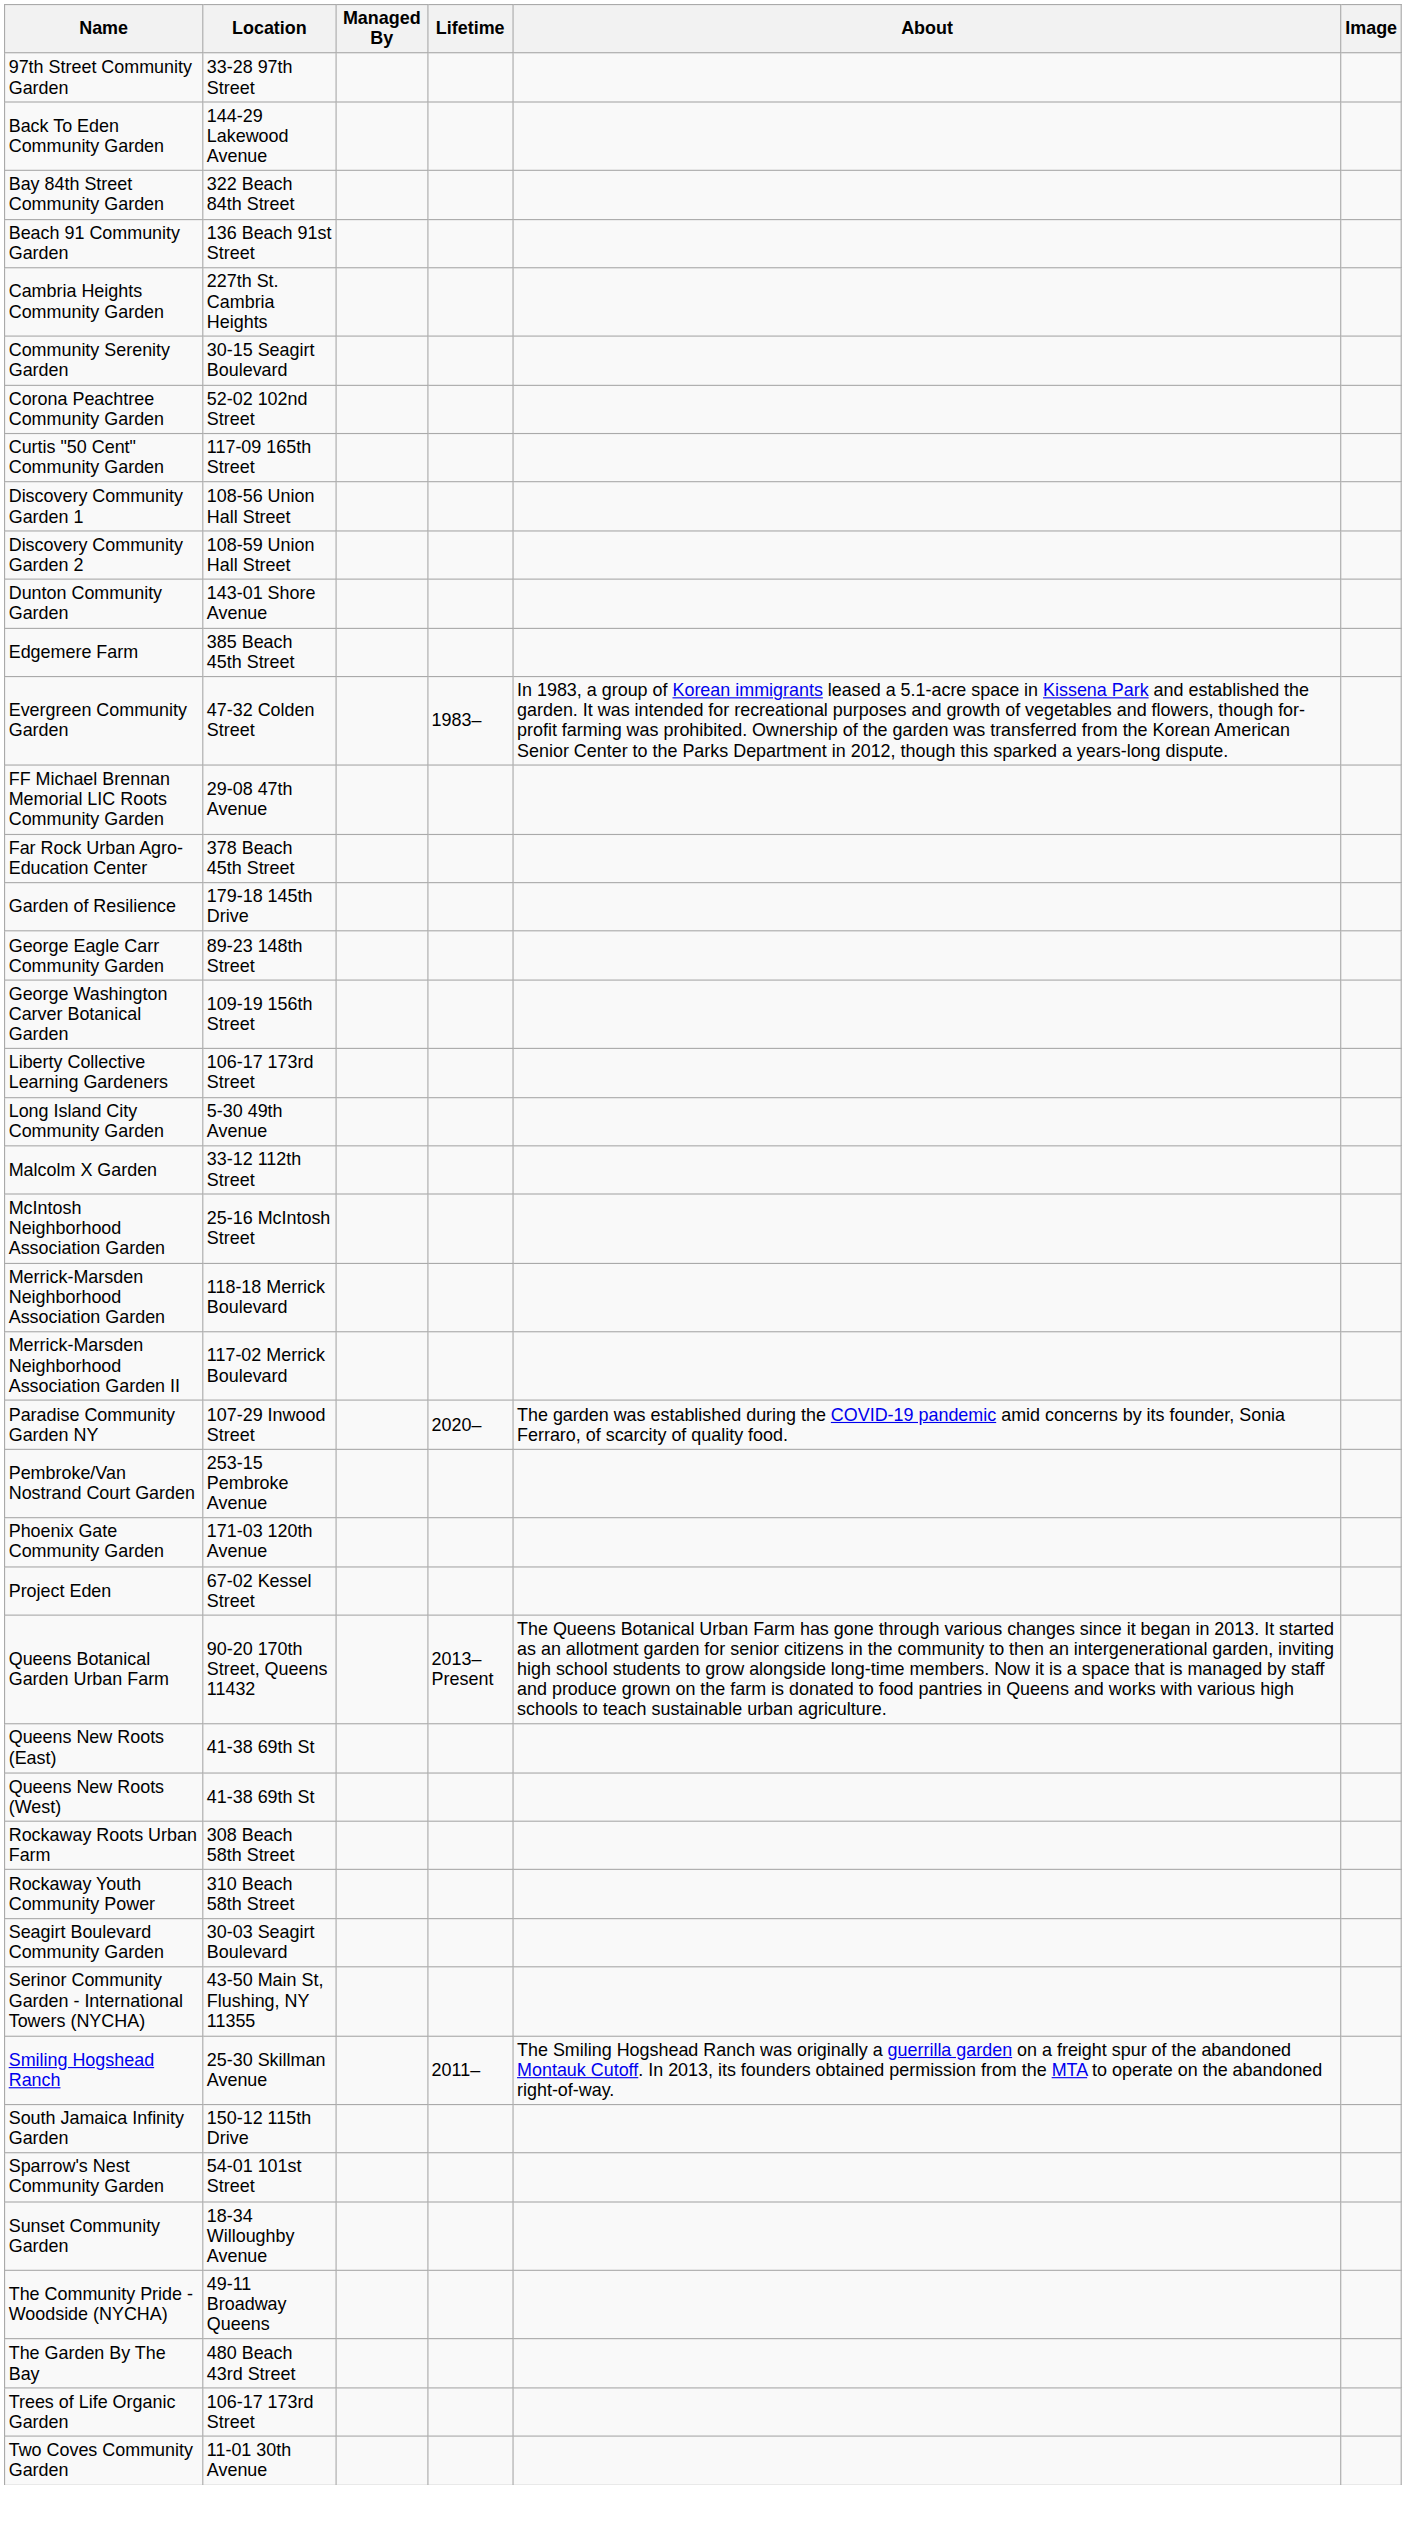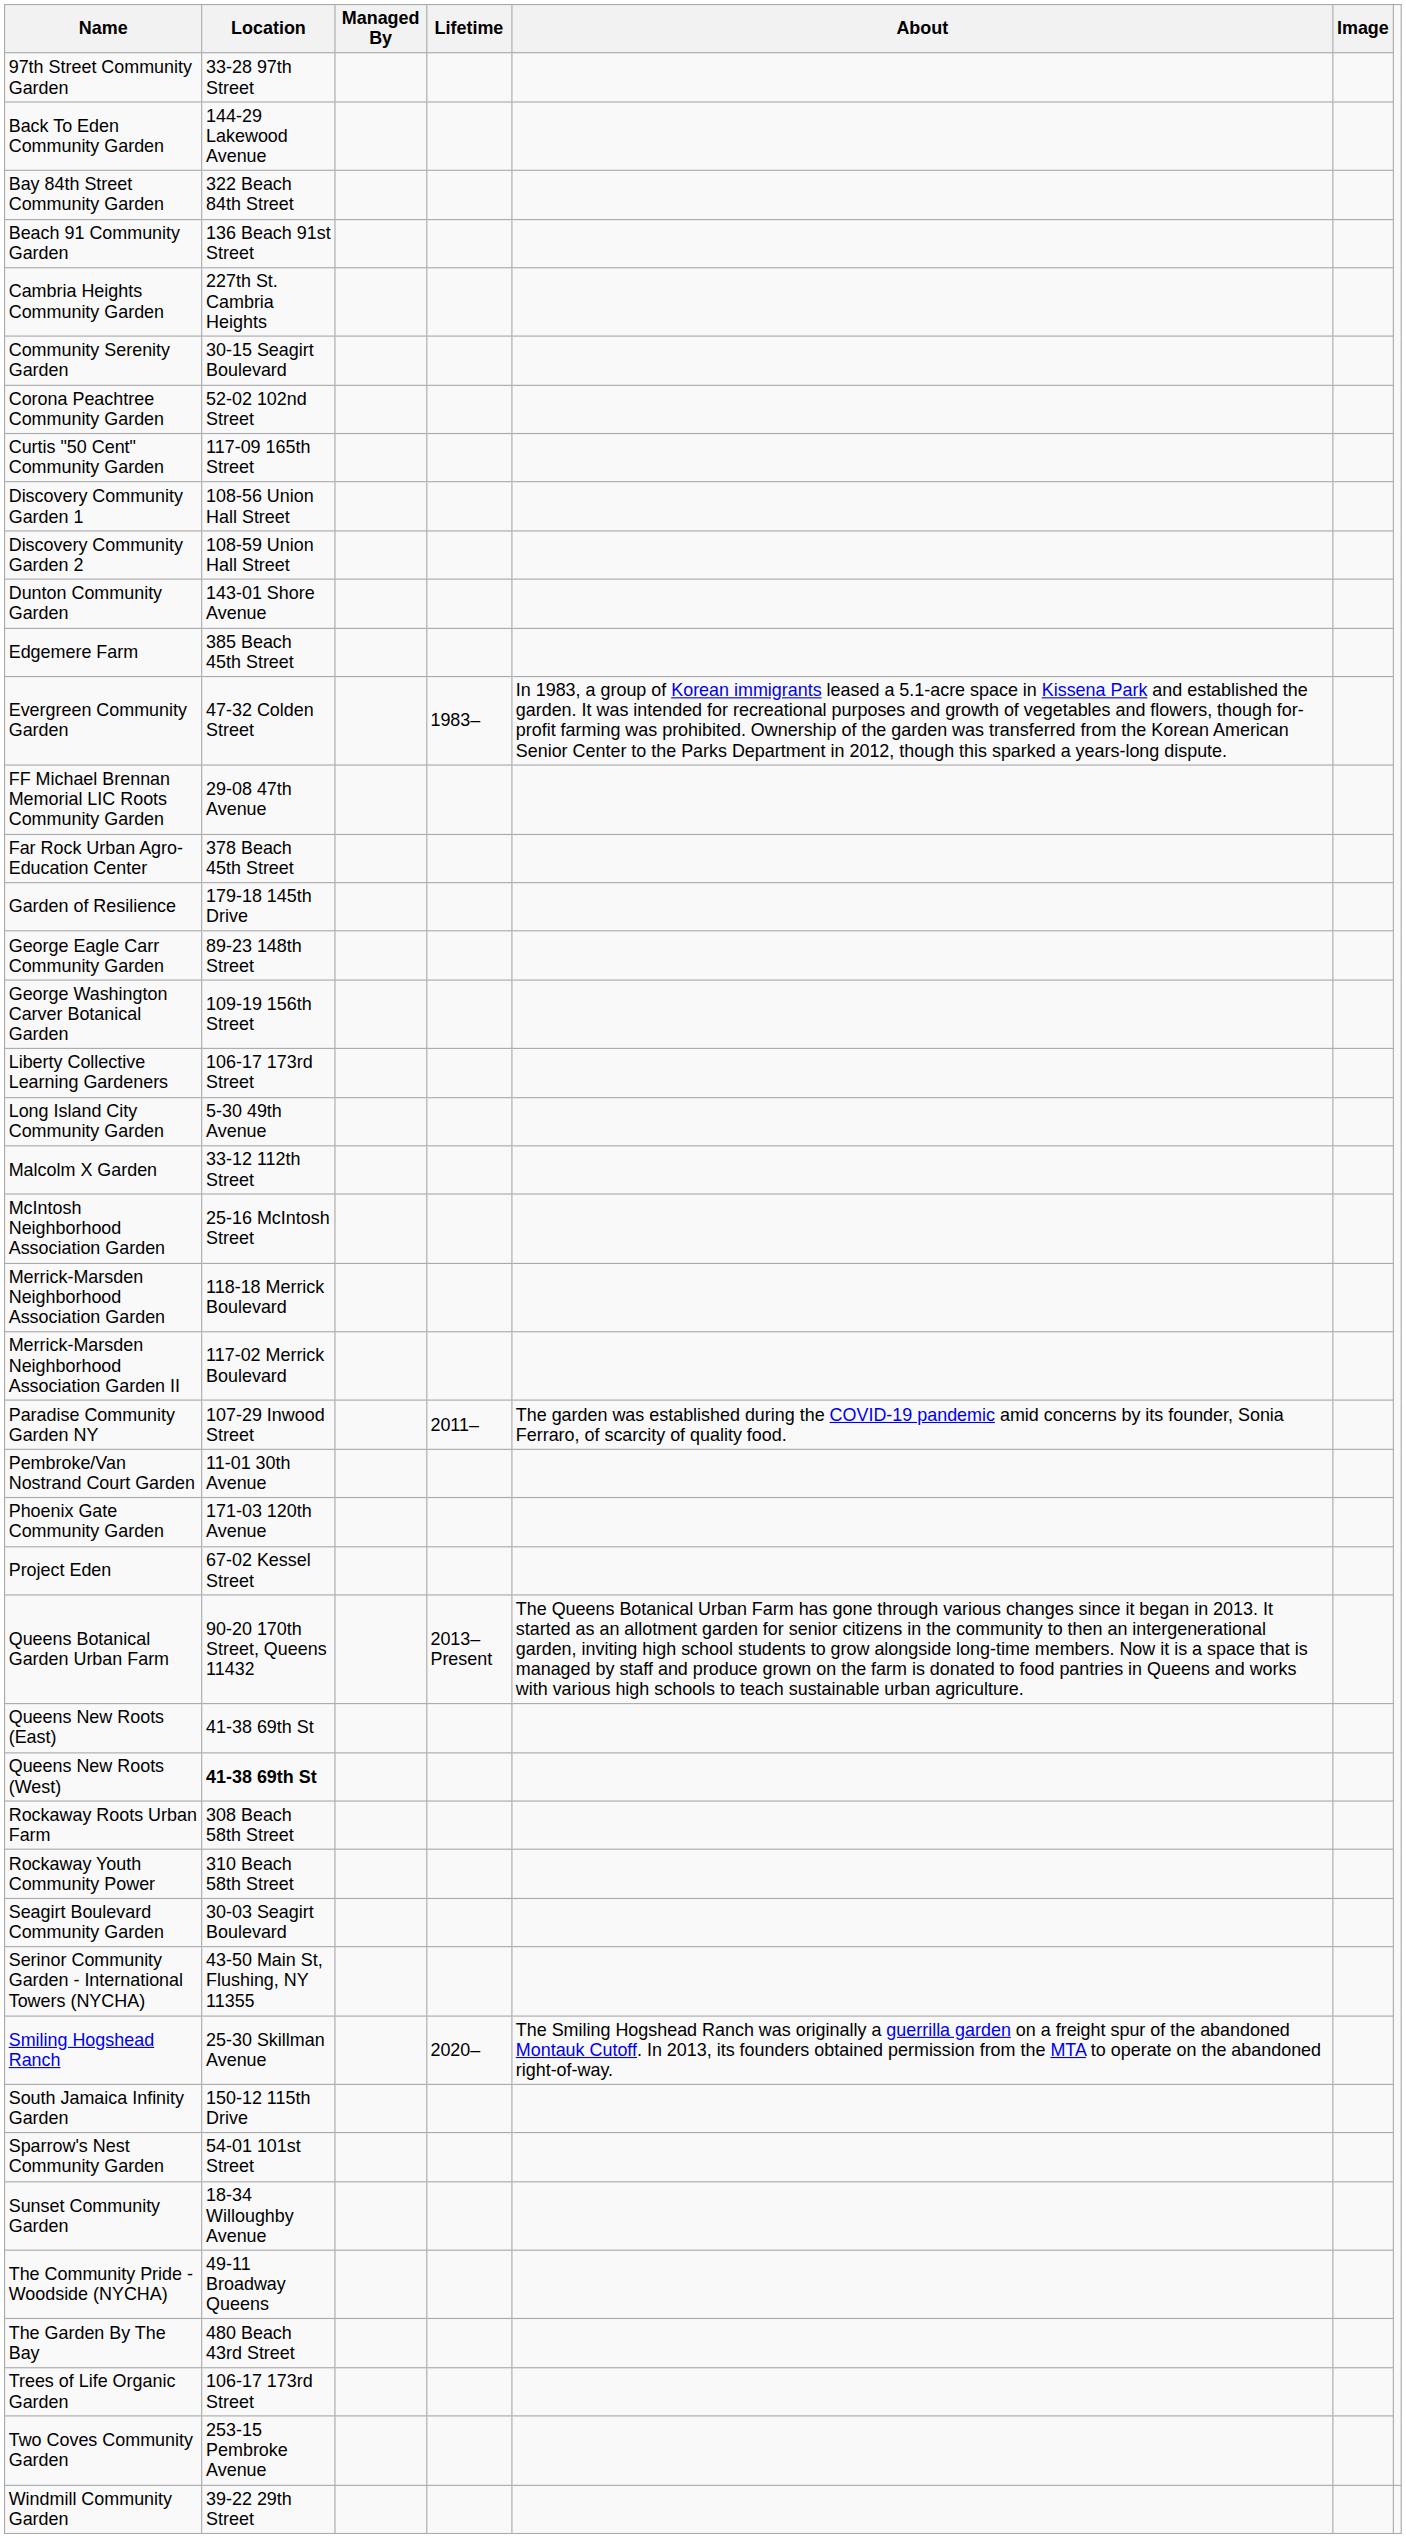 <table class="wikitable">
 <tr>
 <th>Name</th>
 <th>Location</th>
 <th>Managed By</th>
 <th>Lifetime</th>
 <th>About</th>
 <th>Image</th>
 </tr>
 <tr>
 <td>97th Street Community Garden</td>
 <td>33-28 97th Street</td>
 <td></td>
 <td></td>
 <td></td>
 <td></td>
 </tr>
 <tr>
 <td>Back To Eden Community Garden</td>
 <td>144-29 Lakewood Avenue</td>
 <td></td>
 <td></td>
 <td></td>
 <td></td>
 </tr>
 <tr>
 <td>Bay 84th Street Community Garden</td>
 <td>322 Beach 84th Street</td>
 <td></td>
 <td></td>
 <td></td>
 <td></td>
 </tr>
 <tr>
 <td>Beach 91 Community Garden</td>
 <td>136 Beach 91st Street</td>
 <td></td>
 <td></td>
 <td></td>
 <td></td>
 </tr>
 <tr>
 <td>Cambria Heights Community Garden</td>
 <td>227th St. Cambria Heights</td>
 <td></td>
 <td></td>
 <td></td>
 <td></td>
 </tr>
 <tr>
 <td>Community Serenity Garden</td>
 <td>30-15 Seagirt Boulevard</td>
 <td></td>
 <td></td>
 <td></td>
 <td></td>
 </tr>
 <tr>
 <td>Corona Peachtree Community Garden</td>
 <td>52-02 102nd Street</td>
 <td></td>
 <td></td>
 <td></td>
 <td></td>
 </tr>
 <tr>
 <td>Curtis "50 Cent" Community Garden</td>
 <td>117-09 165th Street</td>
 <td></td>
 <td></td>
 <td></td>
 <td></td>
 </tr>
 <tr>
 <td>Discovery Community Garden 1</td>
 <td>108-56 Union Hall Street</td>
 <td></td>
 <td></td>
 <td></td>
 <td></td>
 </tr>
 <tr>
 <td>Discovery Community Garden 2</td>
 <td>108-59 Union Hall Street</td>
 <td></td>
 <td></td>
 <td></td>
 <td></td>
 </tr>
 <tr>
 <td>Dunton Community Garden</td>
 <td>143-01 Shore Avenue</td>
 <td></td>
 <td></td>
 <td></td>
 <td></td>
 </tr>
 <tr>
 <td>Edgemere Farm</td>
 <td>385 Beach 45th Street</td>
 <td></td>
 <td></td>
 <td></td>
 <td></td>
 </tr>
 <tr>
 <td>Evergreen Community Garden</td>
 <td>47-32 Colden Street</td>
 <td></td>
 <td>1983–</td>
 <td>In 1983, a group of <a href='#'>Korean immigrants</a> leased a 5.1-acre space in <a href='#'>Kissena Park</a> and established the garden. It was intended for recreational purposes and growth of vegetables and flowers, though for-profit farming was prohibited. Ownership of the garden was transferred from the Korean American Senior Center to the Parks Department in 2012, though this sparked a years-long dispute.</td>
 <td></td>
 </tr>
 <tr>
 <td>FF Michael Brennan Memorial LIC Roots Community Garden</td>
 <td>29-08 47th Avenue</td>
 <td></td>
 <td></td>
 <td></td>
 <td></td>
 </tr>
 <tr>
 <td>Far Rock Urban Agro-Education Center</td>
 <td>378 Beach 45th Street</td>
 <td></td>
 <td></td>
 <td></td>
 <td></td>
 </tr>
 <tr>
 <td>Garden of Resilience</td>
 <td>179-18 145th Drive</td>
 <td></td>
 <td></td>
 <td></td>
 <td></td>
 </tr>
 <tr>
 <td>George Eagle Carr Community Garden</td>
 <td>89-23 148th Street</td>
 <td></td>
 <td></td>
 <td></td>
 <td></td>
 </tr>
 <tr>
 <td>George Washington Carver Botanical Garden</td>
 <td>109-19 156th Street</td>
 <td></td>
 <td></td>
 <td></td>
 <td></td>
 </tr>
 <tr>
 <td>Liberty Collective Learning Gardeners</td>
 <td>106-17 173rd Street</td>
 <td></td>
 <td></td>
 <td></td>
 <td></td>
 </tr>
 <tr>
 <td>Long Island City Community Garden</td>
 <td>5-30 49th Avenue</td>
 <td></td>
 <td></td>
 <td></td>
 <td></td>
 </tr>
 <tr>
 <td>Malcolm X Garden</td>
 <td>33-12 112th Street</td>
 <td></td>
 <td></td>
 <td></td>
 <td></td>
 </tr>
 <tr>
 <td>McIntosh Neighborhood Association Garden</td>
 <td>25-16 McIntosh Street</td>
 <td></td>
 <td></td>
 <td></td>
 <td></td>
 </tr>
 <tr>
 <td>Merrick-Marsden Neighborhood Association Garden</td>
 <td>118-18 Merrick Boulevard</td>
 <td></td>
 <td></td>
 <td></td>
 <td></td>
 </tr>
 <tr>
 <td>Merrick-Marsden Neighborhood Association Garden II</td>
 <td>117-02 Merrick Boulevard</td>
 <td></td>
 <td></td>
 <td></td>
 <td></td>
 </tr>
 <tr>
 <td>Paradise Community Garden NY</td>
 <td>107-29 Inwood Street</td>
 <td></td>
-<td>2020–</td>
+<td>2011–</td>
 <td>The garden was established during the <a href='#'>COVID-19 pandemic</a> amid concerns by its founder, Sonia Ferraro, of scarcity of quality food.</td>
 <td></td>
 </tr>
 <tr>
 <td>Pembroke/Van Nostrand Court Garden</td>
-<td>253-15 Pembroke Avenue</td>
+<td>11-01 30th Avenue</td>
 <td></td>
 <td></td>
 <td></td>
 <td></td>
 </tr>
 <tr>
 <td>Phoenix Gate Community Garden</td>
 <td>171-03 120th Avenue</td>
 <td></td>
 <td></td>
 <td></td>
 <td></td>
 </tr>
 <tr>
 <td>Project Eden</td>
 <td>67-02 Kessel Street</td>
 <td></td>
 <td></td>
 <td></td>
 <td></td>
 </tr>
 <tr>
 <td>Queens Botanical Garden Urban Farm</td>
 <td>90-20 170th Street, Queens 11432</td>
 <td></td>
 <td>2013–Present</td>
 <td>The Queens Botanical Urban Farm has gone through various changes since it began in 2013. It started as an allotment garden for senior citizens in the community to then an intergenerational garden, inviting high school students to grow alongside long-time members. Now it is a space that is managed by staff and produce grown on the farm is donated to food pantries in Queens and works with various high schools to teach sustainable urban agriculture.</td>
 <td></td>
 </tr>
 <tr>
 <td>Queens New Roots (East)</td>
 <td>41-38 69th St</td>
 <td></td>
 <td></td>
 <td></td>
 <td></td>
 </tr>
 <tr>
 <td>Queens New Roots (West)</td>
-<td>41-38 69th St</td>
+<td><strong>41-38 69th St</strong></td>
 <td></td>
 <td></td>
 <td></td>
 <td></td>
 </tr>
 <tr>
 <td>Rockaway Roots Urban Farm</td>
 <td>308 Beach 58th Street</td>
 <td></td>
 <td></td>
 <td></td>
 <td></td>
 </tr>
 <tr>
 <td>Rockaway Youth Community Power</td>
 <td>310 Beach 58th Street</td>
 <td></td>
 <td></td>
 <td></td>
 <td></td>
 </tr>
 <tr>
 <td>Seagirt Boulevard Community Garden</td>
 <td>30-03 Seagirt Boulevard</td>
 <td></td>
 <td></td>
 <td></td>
 <td></td>
 </tr>
 <tr>
 <td>Serinor Community Garden - International Towers (NYCHA)</td>
 <td>43-50 Main St, Flushing, NY 11355</td>
 <td></td>
 <td></td>
 <td></td>
 <td></td>
 </tr>
 <tr>
 <td><a href='#'>Smiling Hogshead Ranch</a></td>
 <td>25-30 Skillman Avenue</td>
 <td></td>
-<td>2011–</td>
+<td>2020–</td>
 <td>The Smiling Hogshead Ranch was originally a <a href='#'>guerrilla garden</a> on a freight spur of the abandoned <a href='#'>Montauk Cutoff</a>. In 2013, its founders obtained permission from the <a href='#'>MTA</a> to operate on the abandoned right-of-way.</td>
 <td></td>
 </tr>
 <tr>
 <td>South Jamaica Infinity Garden</td>
 <td>150-12 115th Drive</td>
 <td></td>
 <td></td>
 <td></td>
 <td></td>
 </tr>
 <tr>
 <td>Sparrow's Nest Community Garden</td>
 <td>54-01 101st Street</td>
 <td></td>
 <td></td>
 <td></td>
 <td></td>
 </tr>
 <tr>
 <td>Sunset Community Garden</td>
 <td>18-34 Willoughby Avenue</td>
 <td></td>
 <td></td>
 <td></td>
 <td></td>
 </tr>
 <tr>
 <td>The Community Pride - Woodside (NYCHA)</td>
 <td>49-11 Broadway Queens</td>
 <td></td>
 <td></td>
 <td></td>
 <td></td>
 </tr>
 <tr>
 <td>The Garden By The Bay</td>
 <td>480 Beach 43rd Street</td>
 <td></td>
 <td></td>
 <td></td>
 <td></td>
 </tr>
 <tr>
 <td>Trees of Life Organic Garden</td>
 <td>106-17 173rd Street</td>
 <td></td>
 <td></td>
 <td></td>
 <td></td>
 </tr>
 <tr>
 <td>Two Coves Community Garden</td>
-<td>11-01 30th Avenue</td>
+<td>253-15 Pembroke Avenue</td>
+<td></td>
+<td></td>
+<td></td>
+<td></td>
+</tr>
+<tr>
+<td>Windmill Community Garden</td>
+<td>39-22 29th Street</td>
+<td></td>
 <td></td>
 <td></td>
 <td></td>
 <td></td>
 </tr>
 </table>
